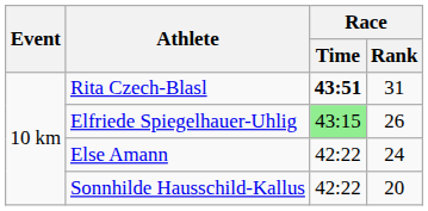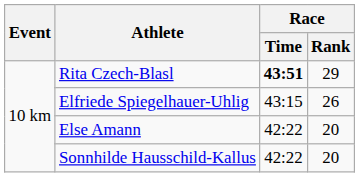 <table class="wikitable" border="1" style="font-size:90%">
 <tr>
 <th rowspan=2>Event</th>
 <th rowspan=2>Athlete</th>
 <th colspan=2>Race</th>
 </tr>
 <tr>
 <th>Time</th>
 <th>Rank</th>
 </tr>
 <tr>
 <td rowspan=4>10 km</td>
 <td><a href='#'>Rita Czech-Blasl</a></td>
 <td align=center><strong>43:51</strong></td>
-<td align=center>31</td>
+<td align=center>29</td>
 </tr>
 <tr>
 <td><a href='#'>Elfriede Spiegelhauer-Uhlig</a></td>
-<td align=center style="background: lightgreen;">43:15</td>
+<td align=center>43:15</td>
 <td align=center>26</td>
 </tr>
 <tr>
 <td><a href='#'>Else Amann</a></td>
 <td align=center>42:22</td>
-<td align=center>24</td>
+<td align=center>20</td>
 </tr>
 <tr>
 <td><a href='#'>Sonnhilde Hausschild-Kallus</a></td>
 <td align=center>42:22</td>
 <td align=center>20</td>
 </tr>
 </table>
